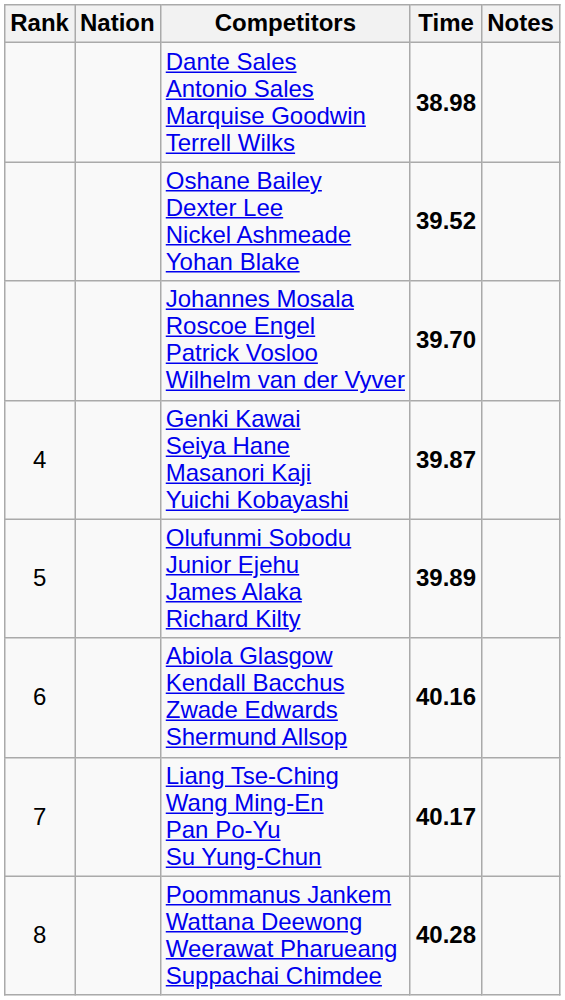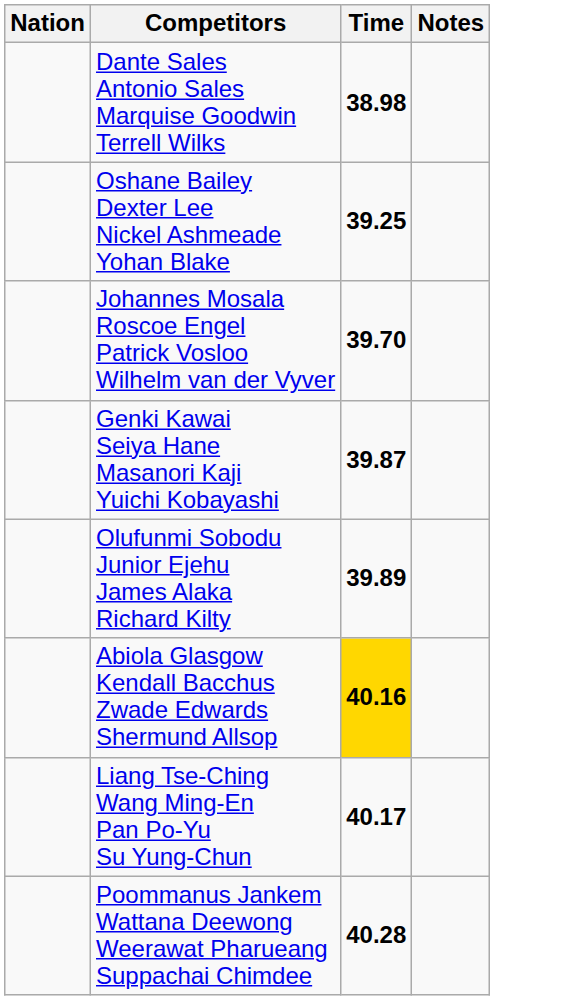 <table class="wikitable sortable" style="text-align:center">
 <tr>
-<th>Rank</th>
 <th>Nation</th>
 <th>Competitors</th>
 <th>Time</th>
 <th>Notes</th>
 </tr>
 <tr>
-<td></td>
 <td align=left></td>
 <td align=left><a href='#'>Dante Sales</a><br><a href='#'>Antonio Sales</a><br><a href='#'>Marquise Goodwin</a><br><a href='#'>Terrell Wilks</a></td>
 <td><strong>38.98</strong></td>
 <td></td>
 </tr>
 <tr>
-<td></td>
 <td align=left></td>
 <td align=left><a href='#'>Oshane Bailey</a><br><a href='#'>Dexter Lee</a><br><a href='#'>Nickel Ashmeade</a><br><a href='#'>Yohan Blake</a></td>
-<td><strong>39.52</strong></td>
+<td><strong>39.25</strong></td>
 <td></td>
 </tr>
 <tr>
-<td></td>
 <td align=left></td>
 <td align=left><a href='#'>Johannes Mosala</a><br><a href='#'>Roscoe Engel</a><br><a href='#'>Patrick Vosloo</a><br><a href='#'>Wilhelm van der Vyver</a></td>
 <td><strong>39.70</strong></td>
 <td></td>
 </tr>
 <tr>
-<td>4</td>
 <td align=left></td>
 <td align=left><a href='#'>Genki Kawai</a><br><a href='#'>Seiya Hane</a><br><a href='#'>Masanori Kaji</a><br><a href='#'>Yuichi Kobayashi</a></td>
 <td><strong>39.87</strong></td>
 <td></td>
 </tr>
 <tr>
-<td>5</td>
 <td align=left></td>
 <td align=left><a href='#'>Olufunmi Sobodu</a><br><a href='#'>Junior Ejehu</a><br><a href='#'>James Alaka</a><br><a href='#'>Richard Kilty</a></td>
 <td><strong>39.89</strong></td>
 <td></td>
 </tr>
 <tr>
-<td>6</td>
 <td align=left></td>
 <td align=left><a href='#'>Abiola Glasgow</a><br><a href='#'>Kendall Bacchus</a><br><a href='#'>Zwade Edwards</a><br><a href='#'>Shermund Allsop</a></td>
-<td><strong>40.16</strong></td>
+<td style="background: gold;"><strong>40.16</strong></td>
 <td></td>
 </tr>
 <tr>
-<td>7</td>
 <td align=left></td>
 <td align=left><a href='#'>Liang Tse-Ching</a><br><a href='#'>Wang Ming-En</a><br><a href='#'>Pan Po-Yu</a><br><a href='#'>Su Yung-Chun</a></td>
 <td><strong>40.17</strong></td>
 <td></td>
 </tr>
 <tr>
-<td>8</td>
 <td align=left></td>
 <td align=left><a href='#'>Poommanus Jankem</a><br><a href='#'>Wattana Deewong</a><br><a href='#'>Weerawat Pharueang</a><br><a href='#'>Suppachai Chimdee</a></td>
 <td><strong>40.28</strong></td>
 <td></td>
 </tr>
 </table>
